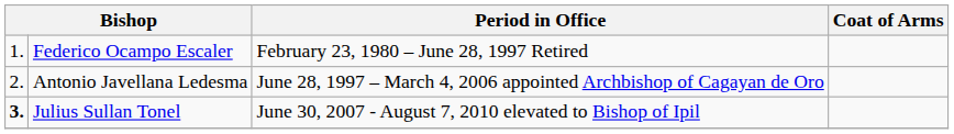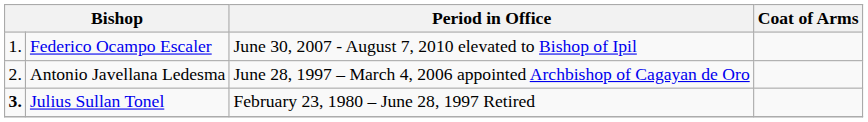 <table class="wikitable">
 <tr>
 <th colspan=2>Bishop</th>
 <th>Period in Office</th>
 <th>Coat of Arms</th>
 </tr>
 <tr>
 <td>1.</td>
 <td><a href='#'>Federico Ocampo Escaler</a></td>
-<td>February 23, 1980 – June 28, 1997 Retired</td>
+<td>June 30, 2007 - August 7, 2010 elevated to <a href='#'>Bishop of Ipil</a></td>
 <td></td>
 </tr>
 <tr>
 <td>2.</td>
 <td>Antonio Javellana Ledesma</td>
 <td>June 28, 1997 – March 4, 2006 appointed <a href='#'>Archbishop of Cagayan de Oro</a></td>
 <td></td>
 </tr>
 <tr>
 <td><strong>3.</strong></td>
 <td><a href='#'>Julius Sullan Tonel</a></td>
-<td>June 30, 2007 - August 7, 2010 elevated to <a href='#'>Bishop of Ipil</a></td>
+<td>February 23, 1980 – June 28, 1997 Retired</td>
 <td></td>
 </tr>
 <tr>
 </tr>
 </table>
